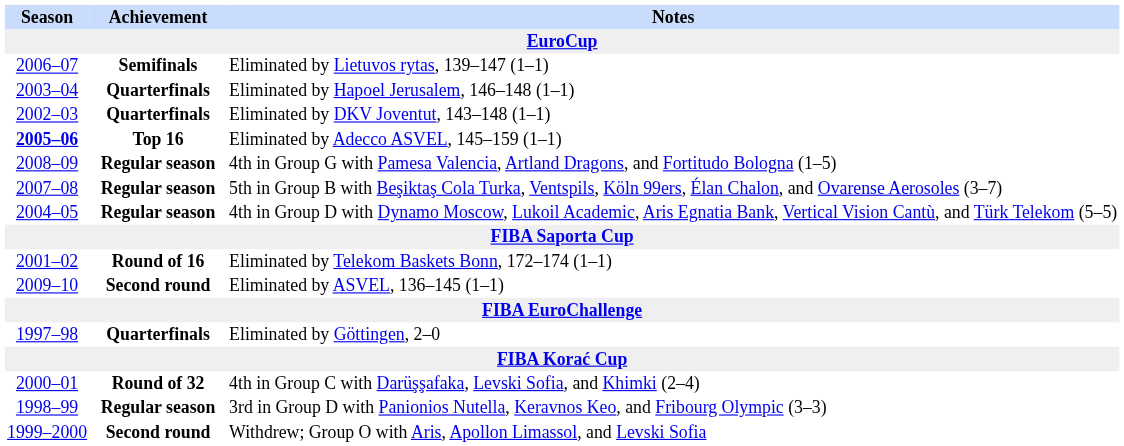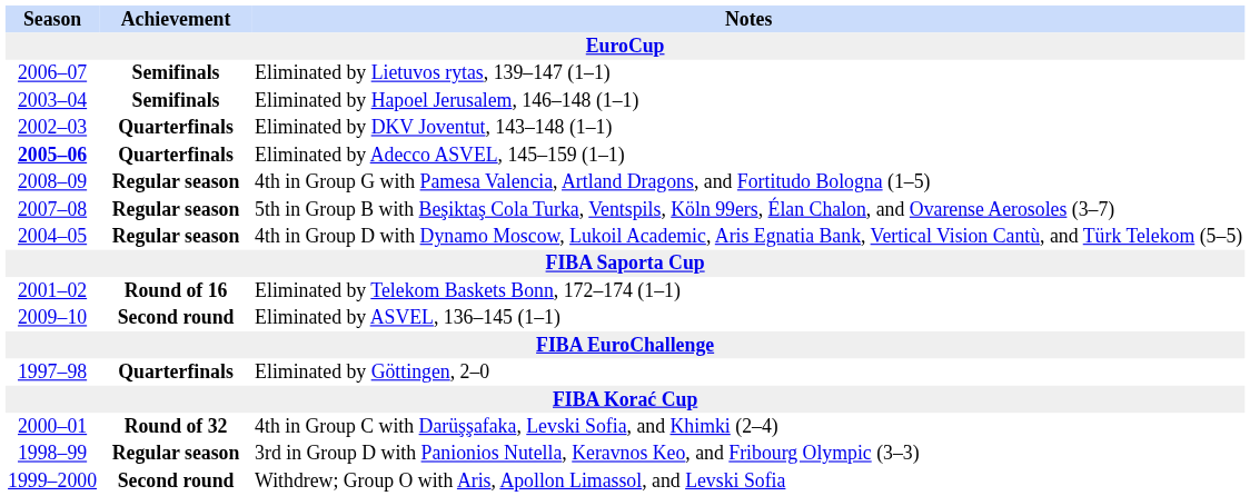 <table class="toccolours" border="0" cellpadding="2" cellspacing="0" align="left" style="margin:0.5em;">
 <tr bgcolor=#CADCFB>
 <th>Season</th>
 <th style="width:120px;">Achievement</th>
 <th>Notes</th>
 </tr>
 <tr>
 <th colspan="4" bgcolor=#EFEFEF><a href='#'>EuroCup</a></th>
 </tr>
 <tr>
 <td align="center"><a href='#'>2006–07</a></td>
 <td align="center"><strong>Semifinals</strong></td>
 <td align="left">Eliminated by <a href='#'>Lietuvos rytas</a>, 139–147 (1–1)</td>
 </tr>
 <tr>
 <td align="center"><a href='#'>2003–04</a></td>
-<td align="center"><strong>Quarterfinals </strong></td>
+<td align="center"><strong>Semifinals</strong></td>
 <td align="left">Eliminated by <a href='#'>Hapoel Jerusalem</a>, 146–148 (1–1)</td>
 </tr>
 <tr>
 <td align="center"><a href='#'>2002–03</a></td>
 <td align="center"><strong>Quarterfinals </strong></td>
 <td align="left">Eliminated by <a href='#'>DKV Joventut</a>, 143–148 (1–1)</td>
 </tr>
 <tr>
 <td align="center"><strong><a href='#'>2005–06</a></strong></td>
-<td align="center"><strong>Top 16</strong></td>
+<td align="center"><strong>Quarterfinals </strong></td>
 <td align="left">Eliminated by <a href='#'>Adecco ASVEL</a>, 145–159 (1–1)</td>
 </tr>
 <tr>
 <td align="center"><a href='#'>2008–09</a></td>
 <td align="center"><strong>Regular season</strong></td>
 <td align="left">4th in Group G with <a href='#'>Pamesa Valencia</a>, <a href='#'>Artland Dragons</a>, and <a href='#'>Fortitudo Bologna</a> (1–5)</td>
 </tr>
 <tr>
 <td align="center"><a href='#'>2007–08</a></td>
 <td align="center"><strong>Regular season</strong></td>
 <td align="left">5th in Group B with <a href='#'>Beşiktaş Cola Turka</a>, <a href='#'>Ventspils</a>, <a href='#'>Köln 99ers</a>, <a href='#'>Élan Chalon</a>, and <a href='#'>Ovarense Aerosoles</a> (3–7)</td>
 </tr>
 <tr>
 <td align="center"><a href='#'>2004–05</a></td>
 <td align="center"><strong>Regular season</strong></td>
 <td align="left">4th in Group D with <a href='#'>Dynamo Moscow</a>, <a href='#'>Lukoil Academic</a>, <a href='#'>Aris Egnatia Bank</a>, <a href='#'>Vertical Vision Cantù</a>, and <a href='#'>Türk Telekom</a> (5–5)</td>
 </tr>
 <tr>
 <th colspan="4" bgcolor=#EFEFEF><a href='#'>FIBA Saporta Cup</a></th>
 </tr>
 <tr>
 <td align="center"><a href='#'>2001–02</a></td>
 <td align="center"><strong>Round of 16</strong></td>
 <td align="left">Eliminated by <a href='#'>Telekom Baskets Bonn</a>, 172–174 (1–1)</td>
 </tr>
 <tr>
 <td align="center"><a href='#'>2009–10</a></td>
 <td align="center"><strong>Second round</strong></td>
 <td align="left">Eliminated by <a href='#'>ASVEL</a>, 136–145 (1–1)</td>
 </tr>
 <tr>
 <th colspan="4" bgcolor=#EFEFEF><a href='#'>FIBA EuroChallenge</a></th>
 </tr>
 <tr>
 <td align="center"><a href='#'>1997–98</a></td>
 <td align="center"><strong>Quarterfinals </strong></td>
 <td align="left">Eliminated by <a href='#'>Göttingen</a>, 2–0</td>
 </tr>
 <tr>
 <th colspan="4" bgcolor=#EFEFEF><a href='#'>FIBA Korać Cup</a></th>
 </tr>
 <tr>
 <td align="center"><a href='#'>2000–01</a></td>
 <td align="center"><strong>Round of 32</strong></td>
 <td align="left">4th in Group C with <a href='#'>Darüşşafaka</a>, <a href='#'>Levski Sofia</a>, and <a href='#'>Khimki</a> (2–4)</td>
 </tr>
 <tr>
 <td align="center"><a href='#'>1998–99</a></td>
 <td align="center"><strong>Regular season</strong></td>
 <td align="left">3rd in Group D with <a href='#'>Panionios Nutella</a>, <a href='#'>Keravnos Keo</a>, and <a href='#'>Fribourg Olympic</a> (3–3)</td>
 </tr>
 <tr>
 <td align="center"><a href='#'>1999–2000</a></td>
 <td align="center"><strong>Second round</strong></td>
 <td align="left">Withdrew; Group O with <a href='#'>Aris</a>, <a href='#'>Apollon Limassol</a>, and <a href='#'>Levski Sofia</a></td>
 </tr>
 <tr>
 </tr>
 </table>
